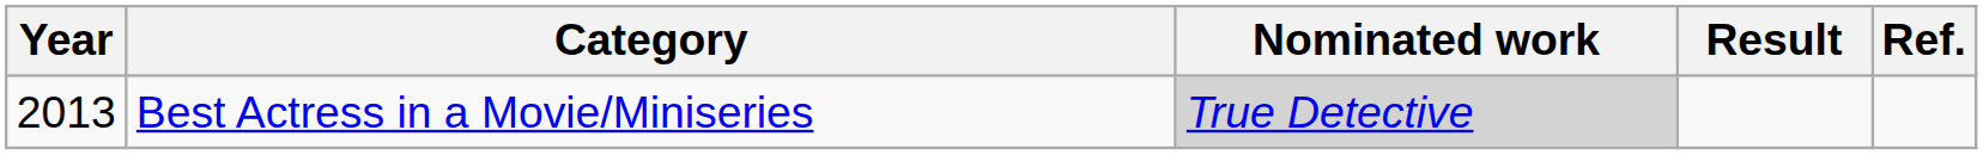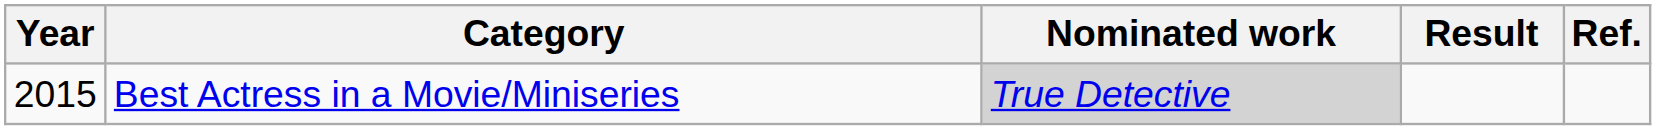 <table class="wikitable" style="width:80%;">
 <tr>
 <th style="width:4%;">Year</th>
 <th style="width:55%;">Category</th>
 <th style="width:26%;">Nominated work</th>
 <th style="width:10%;">Result</th>
 <th width=5%>Ref.</th>
 </tr>
 <tr>
-<td align="center">2013</td>
+<td align="center">2015</td>
 <td><a href='#'>Best Actress in a Movie/Miniseries</a></td>
 <td style="background: lightgrey;"><em><a href='#'>True Detective</a></em></td>
 <td></td>
 <td align="center"></td>
 </tr>
 </table>
